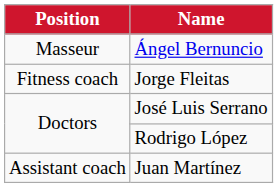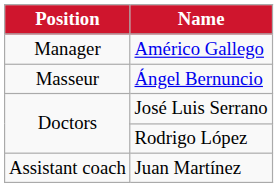 <table class="wikitable" style="text-align:center; font-size:100%;">
 <tr>
 <th style=background-color:#CF152D;color:#FFFFFF>Position</th>
 <th style=background-color:#CF152D;color:#FFFFFF>Name</th>
 </tr>
 <tr>
+<td>Manager</td>
+<td align=left> <a href='#'>Américo Gallego</a></td>
+</tr>
+<tr>
 <td>Masseur</td>
 <td align=left> <a href='#'>Ángel Bernuncio</a></td>
-</tr>
-<tr>
-<td>Fitness coach</td>
-<td align=left> Jorge Fleitas</td>
 </tr>
 <tr>
 <td rowspan=2>Doctors</td>
 <td align=left> José Luis Serrano</td>
 </tr>
 <tr>
 <td align=left> Rodrigo López</td>
 </tr>
 <tr>
 <td>Assistant coach</td>
 <td align=left> Juan Martínez</td>
 </tr>
 </table>
